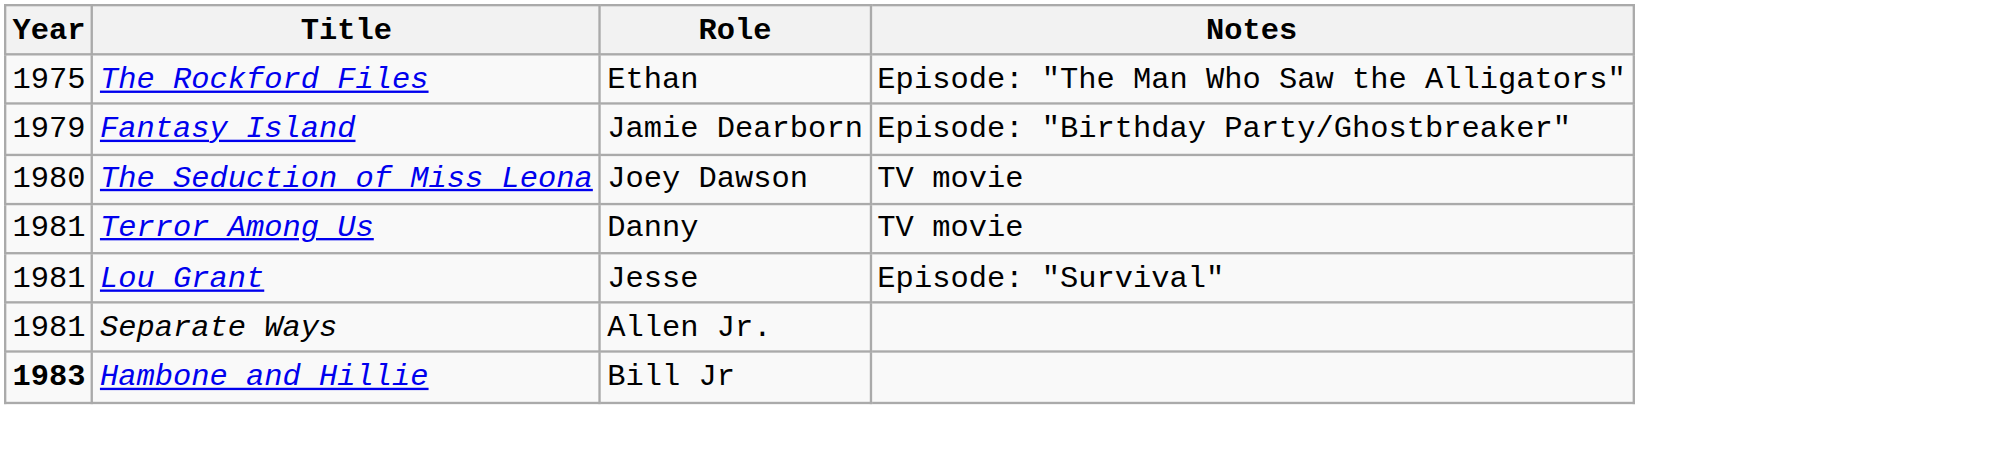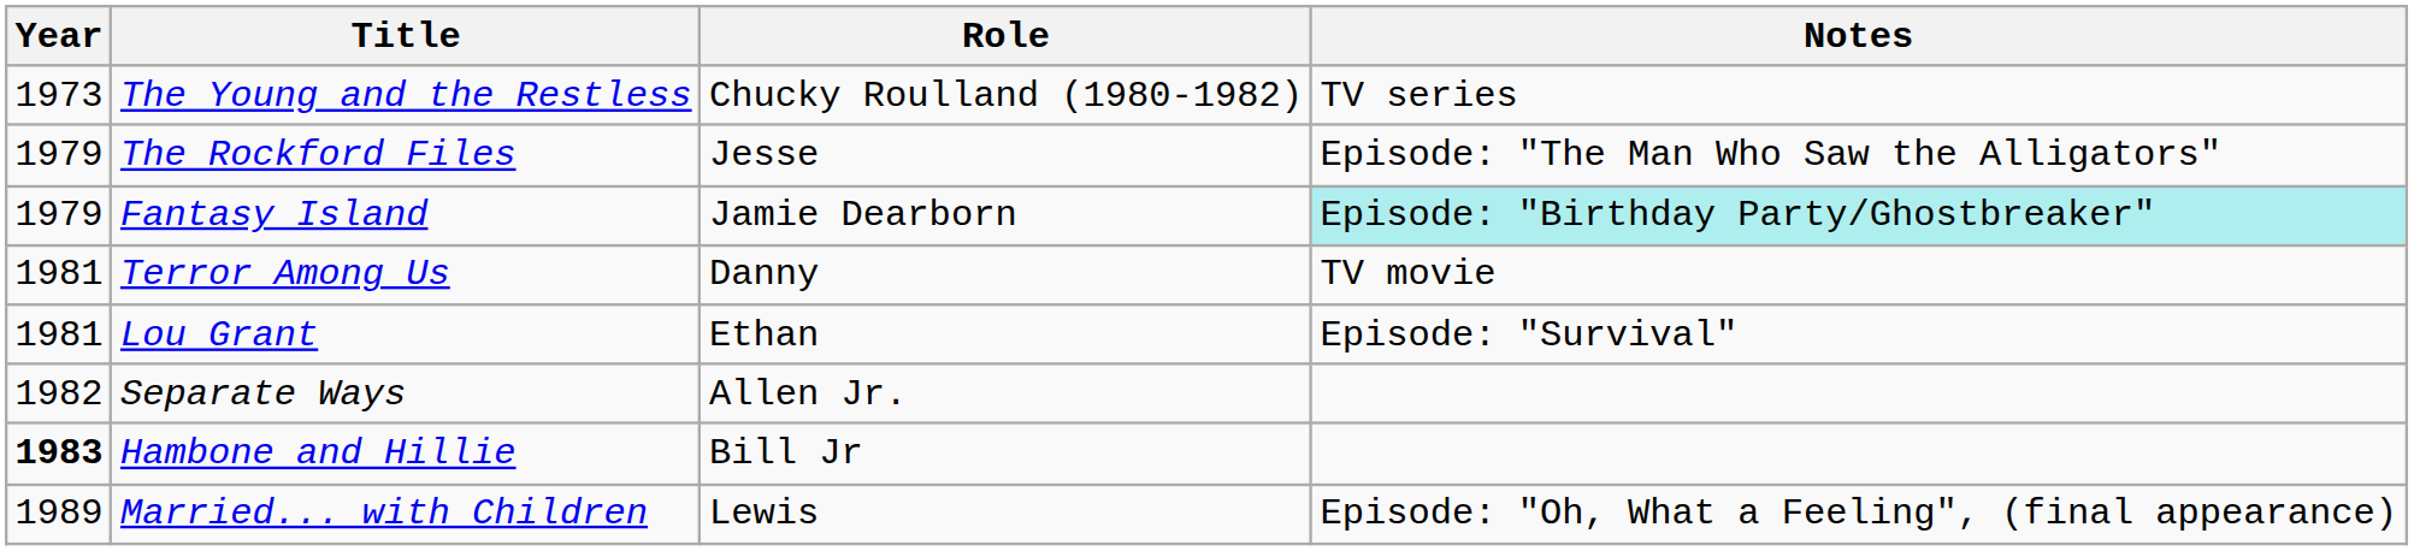 <table class="wikitable">
 <tr>
 <th>Year</th>
 <th>Title</th>
 <th>Role</th>
 <th>Notes</th>
 </tr>
 <tr>
-<td>1975</td>
+<td>1973</td>
+<td><em><a href='#'>The Young and the Restless</a></em></td>
+<td>Chucky Roulland (1980-1982)</td>
+<td>TV series</td>
+</tr>
+<tr>
+<td>1979</td>
 <td><em><a href='#'>The Rockford Files</a></em></td>
-<td>Ethan</td>
+<td>Jesse</td>
 <td>Episode: "The Man Who Saw the Alligators"</td>
 </tr>
 <tr>
 <td>1979</td>
 <td><em><a href='#'>Fantasy Island</a></em></td>
 <td>Jamie Dearborn</td>
-<td>Episode: "Birthday Party/Ghostbreaker"</td>
-</tr>
-<tr>
-<td>1980</td>
-<td><em><a href='#'>The Seduction of Miss Leona</a></em></td>
-<td>Joey Dawson</td>
-<td>TV movie</td>
+<td style="background: paleturquoise;">Episode: "Birthday Party/Ghostbreaker"</td>
 </tr>
 <tr>
 <td>1981</td>
 <td><em><a href='#'>Terror Among Us</a></em></td>
 <td>Danny</td>
 <td>TV movie</td>
 </tr>
 <tr>
 <td>1981</td>
 <td><em><a href='#'>Lou Grant</a></em></td>
-<td>Jesse</td>
+<td>Ethan</td>
 <td>Episode: "Survival"</td>
 </tr>
 <tr>
-<td>1981</td>
+<td>1982</td>
 <td><em>Separate Ways</em></td>
 <td>Allen Jr.</td>
 <td></td>
 </tr>
 <tr>
 <td><strong>1983</strong></td>
 <td><em><a href='#'>Hambone and Hillie</a></em></td>
 <td>Bill Jr</td>
 <td></td>
 </tr>
+<tr>
+<td>1989</td>
+<td><em><a href='#'>Married... with Children</a></em></td>
+<td>Lewis</td>
+<td>Episode: "Oh, What a Feeling", (final appearance)</td>
+</tr>
 </table>
